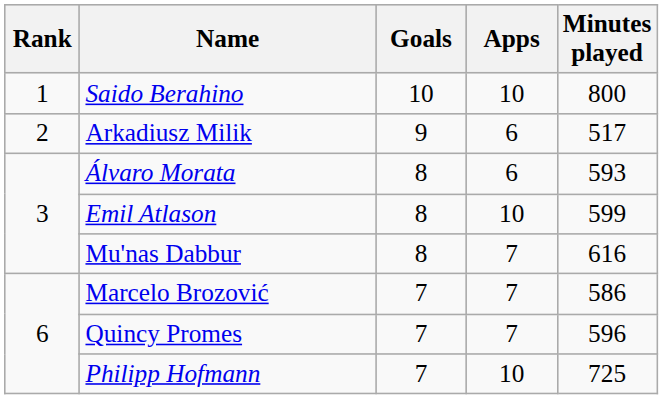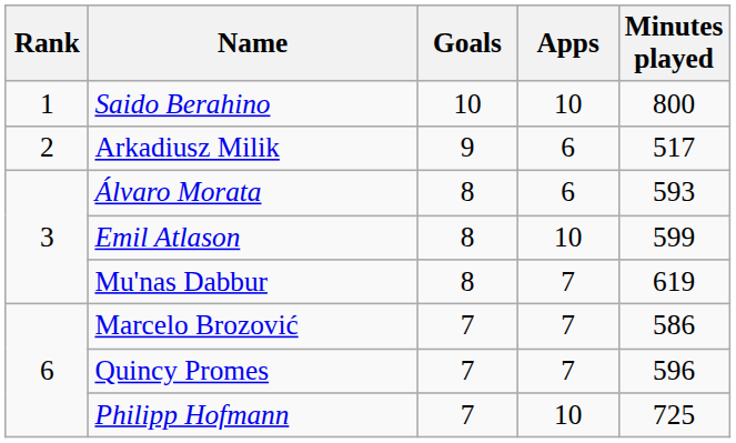 <table class="wikitable" style="text-align: center;">
 <tr>
 <th width=40>Rank</th>
 <th width=180>Name</th>
 <th width=50>Goals</th>
 <th width=50>Apps</th>
 <th width=50>Minutes played</th>
 </tr>
 <tr>
 <td rowspan=1>1</td>
 <td align="left"> <em><a href='#'>Saido Berahino</a></em></td>
 <td>10</td>
 <td>10</td>
 <td>800</td>
 </tr>
 <tr>
 <td rowspan=1>2</td>
 <td align="left"> <a href='#'>Arkadiusz Milik</a></td>
 <td>9</td>
 <td>6</td>
 <td>517</td>
 </tr>
 <tr>
 <td rowspan=3>3</td>
 <td align="left"> <em><a href='#'>Álvaro Morata</a></em></td>
 <td>8</td>
 <td>6</td>
 <td>593</td>
 </tr>
 <tr>
 <td align="left"> <em><a href='#'>Emil Atlason</a></em></td>
 <td>8</td>
 <td>10</td>
 <td>599</td>
 </tr>
 <tr>
 <td align="left"> <a href='#'>Mu'nas Dabbur</a></td>
 <td>8</td>
 <td>7</td>
-<td>616</td>
+<td>619</td>
 </tr>
 <tr>
 <td rowspan=3>6</td>
 <td align="left"> <a href='#'>Marcelo Brozović</a></td>
 <td>7</td>
 <td>7</td>
 <td>586</td>
 </tr>
 <tr>
 <td align="left"> <a href='#'>Quincy Promes</a></td>
 <td>7</td>
 <td>7</td>
 <td>596</td>
 </tr>
 <tr>
 <td align="left"> <em><a href='#'>Philipp Hofmann</a></em></td>
 <td>7</td>
 <td>10</td>
 <td>725</td>
 </tr>
 </table>
